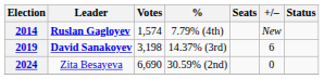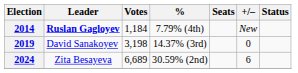 <table class=wikitable style=text-align:center>
 <tr>
 <th>Election</th>
 <th>Leader</th>
 <th>Votes</th>
 <th>%</th>
 <th>Seats</th>
 <th>+/–</th>
 <th>Status</th>
 </tr>
 <tr>
 <th><a href='#'>2014</a></th>
 <td align=left rowspan=1><strong><a href='#'>Ruslan Gagloyev</a></strong></td>
-<td>1,574</td>
+<td>1,184</td>
 <td>7.79% (4th)</td>
 <td></td>
 <td><em>New</em></td>
 <td></td>
 </tr>
 <tr>
 <th><a href='#'>2019</a></th>
-<td align=left rowspan=1><strong><a href='#'>David Sanakoyev</a></strong></td>
+<td align=left rowspan=1><a href='#'>David Sanakoyev</a></td>
 <td>3,198</td>
 <td>14.37% (3rd)</td>
+<td></td>
+<td> 0</td>
+<td></td>
+</tr>
+<tr>
+<th><a href='#'>2024</a></th>
+<td><a href='#'>Zita Besayeva</a></td>
+<td>6,689</td>
+<td>30.59% (2nd)</td>
 <td></td>
 <td> 6</td>
 <td></td>
 </tr>
 <tr>
-<th><a href='#'>2024</a></th>
-<td><a href='#'>Zita Besayeva</a></td>
-<td>6,690</td>
-<td>30.59% (2nd)</td>
-<td></td>
-<td> 0</td>
-<td></td>
-</tr>
-<tr>
 </tr>
 </table>
